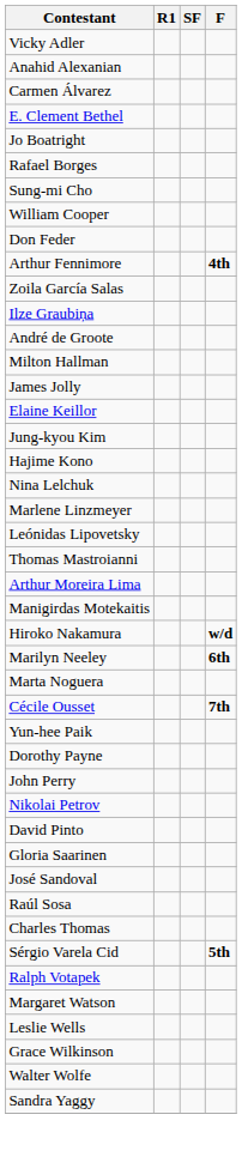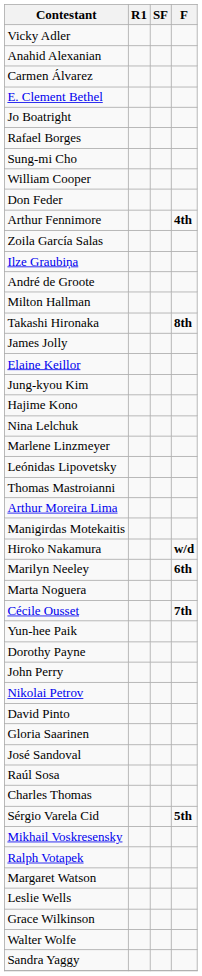 <table class="wikitable">
 <tr>
 <th>Contestant</th>
 <th>R1</th>
 <th>SF</th>
 <th>F</th>
 </tr>
 <tr>
 <td> Vicky Adler</td>
 <td></td>
 <td></td>
 <td></td>
 </tr>
 <tr>
 <td> Anahid Alexanian</td>
 <td></td>
 <td></td>
 <td></td>
 </tr>
 <tr>
 <td> Carmen Álvarez</td>
 <td></td>
 <td></td>
 <td></td>
 </tr>
 <tr>
 <td> <a href='#'>E. Clement Bethel</a></td>
 <td></td>
 <td></td>
 <td></td>
 </tr>
 <tr>
 <td> Jo Boatright</td>
 <td></td>
 <td></td>
 <td></td>
 </tr>
 <tr>
 <td> Rafael Borges</td>
 <td></td>
 <td></td>
 <td></td>
 </tr>
 <tr>
 <td> Sung-mi Cho</td>
 <td></td>
 <td></td>
 <td></td>
 </tr>
 <tr>
 <td> William Cooper</td>
 <td></td>
 <td></td>
 <td></td>
 </tr>
 <tr>
 <td> Don Feder</td>
 <td></td>
 <td></td>
 <td></td>
 </tr>
 <tr>
 <td> Arthur Fennimore</td>
 <td></td>
 <td></td>
 <td><strong>4th</strong></td>
 </tr>
 <tr>
 <td> Zoila García Salas</td>
 <td></td>
 <td></td>
 <td></td>
 </tr>
 <tr>
 <td> <a href='#'>Ilze Graubiņa</a></td>
 <td></td>
 <td></td>
 <td></td>
 </tr>
 <tr>
 <td> André de Groote</td>
 <td></td>
 <td></td>
 <td></td>
 </tr>
 <tr>
 <td> Milton Hallman</td>
 <td></td>
 <td></td>
 <td></td>
+</tr>
+<tr>
+<td> Takashi Hironaka</td>
+<td></td>
+<td></td>
+<td><strong>8th</strong></td>
 </tr>
 <tr>
 <td> James Jolly</td>
 <td></td>
 <td></td>
 <td></td>
 </tr>
 <tr>
 <td> <a href='#'>Elaine Keillor</a></td>
 <td></td>
 <td></td>
 <td></td>
 </tr>
 <tr>
 <td> Jung-kyou Kim</td>
 <td></td>
 <td></td>
 <td></td>
 </tr>
 <tr>
 <td> Hajime Kono</td>
 <td></td>
 <td></td>
 <td></td>
 </tr>
 <tr>
 <td> Nina Lelchuk</td>
 <td></td>
 <td></td>
 <td></td>
 </tr>
 <tr>
 <td> Marlene Linzmeyer</td>
 <td></td>
 <td></td>
 <td></td>
 </tr>
 <tr>
 <td> Leónidas Lipovetsky</td>
 <td></td>
 <td></td>
 <td></td>
 </tr>
 <tr>
 <td> Thomas Mastroianni</td>
 <td></td>
 <td></td>
 <td></td>
 </tr>
 <tr>
 <td> <a href='#'>Arthur Moreira Lima</a></td>
 <td></td>
 <td></td>
 <td></td>
 </tr>
 <tr>
 <td> Manigirdas Motekaitis</td>
 <td></td>
 <td></td>
 <td></td>
 </tr>
 <tr>
 <td> Hiroko Nakamura</td>
 <td></td>
 <td></td>
 <td><strong>w/d</strong></td>
 </tr>
 <tr>
 <td> Marilyn Neeley</td>
 <td></td>
 <td></td>
 <td><strong>6th</strong></td>
 </tr>
 <tr>
 <td> Marta Noguera</td>
 <td></td>
 <td></td>
 <td></td>
 </tr>
 <tr>
 <td> <a href='#'>Cécile Ousset</a></td>
 <td></td>
 <td></td>
 <td><strong>7th</strong></td>
 </tr>
 <tr>
 <td> Yun-hee Paik</td>
 <td></td>
 <td></td>
 <td></td>
 </tr>
 <tr>
 <td> Dorothy Payne</td>
 <td></td>
 <td></td>
 <td></td>
 </tr>
 <tr>
 <td> John Perry</td>
 <td></td>
 <td></td>
 <td></td>
 </tr>
 <tr>
 <td> <a href='#'>Nikolai Petrov</a></td>
 <td></td>
 <td></td>
 <td></td>
 </tr>
 <tr>
 <td> David Pinto</td>
 <td></td>
 <td></td>
 <td></td>
 </tr>
 <tr>
 <td> Gloria Saarinen</td>
 <td></td>
 <td></td>
 <td></td>
 </tr>
 <tr>
 <td> José Sandoval</td>
 <td></td>
 <td></td>
 <td></td>
 </tr>
 <tr>
 <td> Raúl Sosa</td>
 <td></td>
 <td></td>
 <td></td>
 </tr>
 <tr>
 <td> Charles Thomas</td>
 <td></td>
 <td></td>
 <td></td>
 </tr>
 <tr>
 <td> Sérgio Varela Cid</td>
 <td></td>
 <td></td>
 <td><strong>5th</strong></td>
 </tr>
 <tr>
+<td> <a href='#'>Mikhail Voskresensky</a></td>
+<td></td>
+<td></td>
+<td></td>
+</tr>
+<tr>
 <td> <a href='#'>Ralph Votapek</a></td>
 <td></td>
 <td></td>
 <td></td>
 </tr>
 <tr>
 <td> Margaret Watson</td>
 <td></td>
 <td></td>
 <td></td>
 </tr>
 <tr>
 <td> Leslie Wells</td>
 <td></td>
 <td></td>
 <td></td>
 </tr>
 <tr>
 <td> Grace Wilkinson</td>
 <td></td>
 <td></td>
 <td></td>
 </tr>
 <tr>
 <td> Walter Wolfe</td>
 <td></td>
 <td></td>
 <td></td>
 </tr>
 <tr>
 <td> Sandra Yaggy</td>
 <td></td>
 <td></td>
 <td></td>
 </tr>
 <tr>
 </tr>
 </table>
